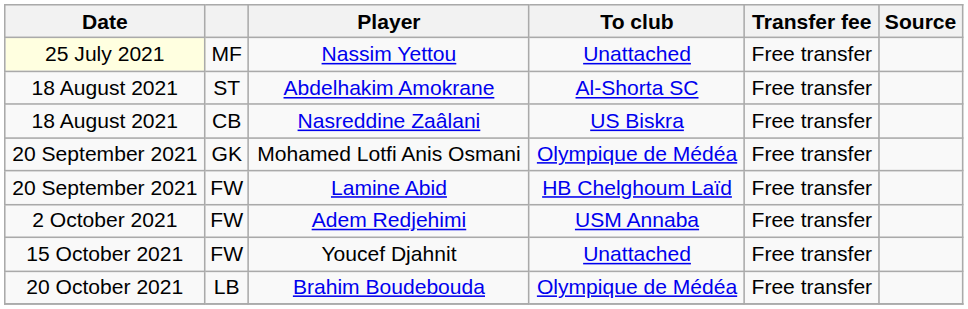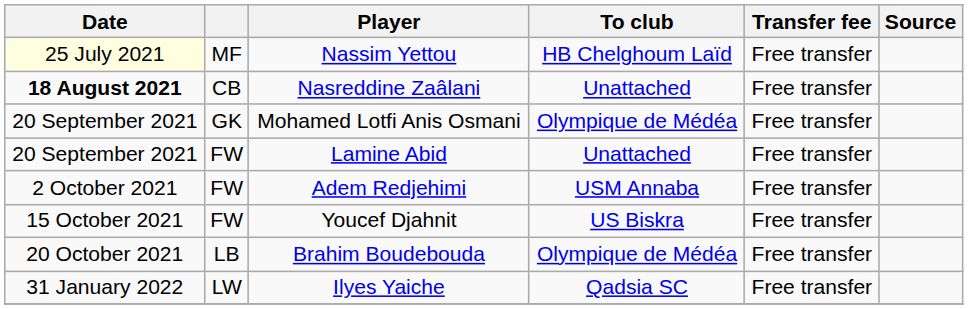 <table class="wikitable sortable" style="width:70%; text-align:center; font-size:85%; text-align:centre;">
 <tr>
 <th>Date</th>
 <th></th>
 <th>Player</th>
 <th>To club</th>
 <th>Transfer fee</th>
 <th>Source</th>
 </tr>
 <tr>
 <td style="background: lightyellow;">25 July 2021</td>
 <td>MF</td>
 <td> <a href='#'>Nassim Yettou</a></td>
-<td><a href='#'>Unattached</a></td>
+<td><a href='#'>HB Chelghoum Laïd</a></td>
 <td>Free transfer</td>
 <td></td>
 </tr>
 <tr>
-<td>18 August 2021</td>
-<td>ST</td>
-<td> <a href='#'>Abdelhakim Amokrane</a></td>
-<td> <a href='#'>Al-Shorta SC</a></td>
-<td>Free transfer</td>
-<td></td>
-</tr>
-<tr>
-<td>18 August 2021</td>
+<td><strong>18 August 2021</strong></td>
 <td>CB</td>
 <td> <a href='#'>Nasreddine Zaâlani</a></td>
-<td><a href='#'>US Biskra</a></td>
+<td><a href='#'>Unattached</a></td>
 <td>Free transfer</td>
 <td></td>
 </tr>
 <tr>
 <td>20 September 2021</td>
 <td>GK</td>
 <td> Mohamed Lotfi Anis Osmani</td>
 <td><a href='#'>Olympique de Médéa</a></td>
 <td>Free transfer</td>
 <td></td>
 </tr>
 <tr>
 <td>20 September 2021</td>
 <td>FW</td>
 <td> <a href='#'>Lamine Abid</a></td>
-<td><a href='#'>HB Chelghoum Laïd</a></td>
+<td><a href='#'>Unattached</a></td>
 <td>Free transfer</td>
 <td></td>
 </tr>
 <tr>
 <td>2 October 2021</td>
 <td>FW</td>
 <td> <a href='#'>Adem Redjehimi</a></td>
 <td><a href='#'>USM Annaba</a></td>
 <td>Free transfer</td>
 <td></td>
 </tr>
 <tr>
 <td>15 October 2021</td>
 <td>FW</td>
 <td> Youcef Djahnit</td>
-<td><a href='#'>Unattached</a></td>
+<td><a href='#'>US Biskra</a></td>
 <td>Free transfer</td>
 <td></td>
 </tr>
 <tr>
 <td>20 October 2021</td>
 <td>LB</td>
 <td> <a href='#'>Brahim Boudebouda</a></td>
 <td><a href='#'>Olympique de Médéa</a></td>
 <td>Free transfer</td>
 <td></td>
 </tr>
 <tr>
+<td>31 January 2022</td>
+<td>LW</td>
+<td> <a href='#'>Ilyes Yaiche</a></td>
+<td> <a href='#'>Qadsia SC</a></td>
+<td>Free transfer</td>
+<td></td>
+</tr>
+<tr>
 </tr>
 </table>
